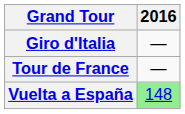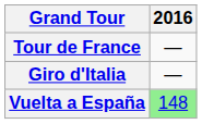 <table class="wikitable plainrowheaders">
 <tr>
 <th scope="col"><a href='#'>Grand Tour</a></th>
 <th scope="col">2016</th>
 </tr>
 <tr style="text-align:center;">
-<th scope="row"> <a href='#'>Giro d'Italia</a></th>
+<th scope="row"> <a href='#'>Tour de France</a></th>
 <td>—</td>
 </tr>
 <tr style="text-align:center;">
-<th scope="row"> <a href='#'>Tour de France</a></th>
+<th scope="row"> <a href='#'>Giro d'Italia</a></th>
 <td>—</td>
 </tr>
 <tr style="text-align:center;">
 <th scope="row"> <a href='#'>Vuelta a España</a></th>
 <td style="background: lightgreen;"><a href='#'>148</a></td>
 </tr>
 </table>
